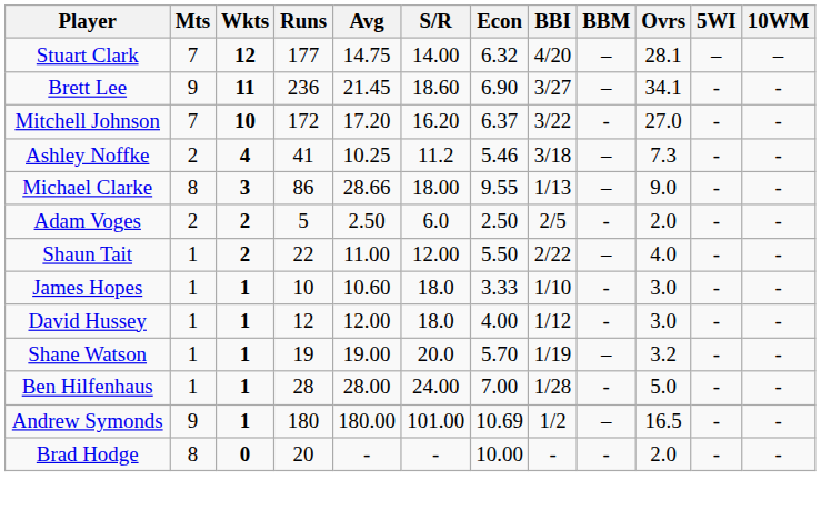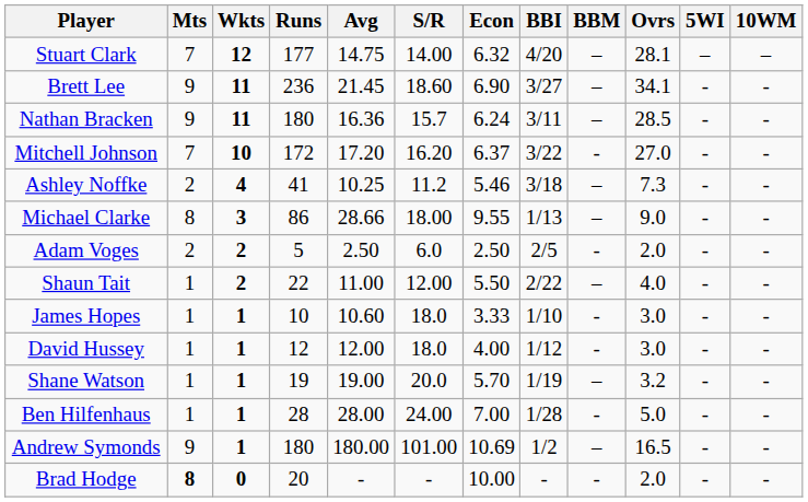 <table class="wikitable" width=70%>
 <tr>
 <th>Player</th>
 <th>Mts</th>
 <th>Wkts</th>
 <th>Runs</th>
 <th>Avg</th>
 <th>S/R</th>
 <th>Econ</th>
 <th>BBI</th>
 <th>BBM</th>
 <th>Ovrs</th>
 <th>5WI</th>
 <th>10WM</th>
 </tr>
 <tr align=center>
 <td><a href='#'>Stuart Clark</a></td>
 <td>7</td>
 <td><strong>12</strong></td>
 <td>177</td>
 <td>14.75</td>
 <td>14.00</td>
 <td>6.32</td>
 <td>4/20</td>
 <td>–</td>
 <td>28.1</td>
 <td>–</td>
 <td>–</td>
 </tr>
 <tr align=center>
 <td><a href='#'>Brett Lee</a></td>
 <td>9</td>
 <td><strong>11</strong></td>
 <td>236</td>
 <td>21.45</td>
 <td>18.60</td>
 <td>6.90</td>
 <td>3/27</td>
 <td>–</td>
 <td>34.1</td>
+<td>-</td>
+<td>-</td>
+</tr>
+<tr align=center>
+<td><a href='#'>Nathan Bracken</a></td>
+<td>9</td>
+<td><strong>11</strong></td>
+<td>180</td>
+<td>16.36</td>
+<td>15.7</td>
+<td>6.24</td>
+<td>3/11</td>
+<td>–</td>
+<td>28.5</td>
 <td>-</td>
 <td>-</td>
 </tr>
 <tr align=center>
 <td><a href='#'>Mitchell Johnson</a></td>
 <td>7</td>
 <td><strong>10</strong></td>
 <td>172</td>
 <td>17.20</td>
 <td>16.20</td>
 <td>6.37</td>
 <td>3/22</td>
 <td>-</td>
 <td>27.0</td>
 <td>-</td>
 <td>-</td>
 </tr>
 <tr align=center>
 <td><a href='#'>Ashley Noffke</a></td>
 <td>2</td>
 <td><strong>4</strong></td>
 <td>41</td>
 <td>10.25</td>
 <td>11.2</td>
 <td>5.46</td>
 <td>3/18</td>
 <td>–</td>
 <td>7.3</td>
 <td>-</td>
 <td>-</td>
 </tr>
 <tr align=center>
 <td><a href='#'>Michael Clarke</a></td>
 <td>8</td>
 <td><strong>3</strong></td>
 <td>86</td>
 <td>28.66</td>
 <td>18.00</td>
 <td>9.55</td>
 <td>1/13</td>
 <td>–</td>
 <td>9.0</td>
 <td>-</td>
 <td>-</td>
 </tr>
 <tr align=center>
 <td><a href='#'>Adam Voges</a></td>
 <td>2</td>
 <td><strong>2</strong></td>
 <td>5</td>
 <td>2.50</td>
 <td>6.0</td>
 <td>2.50</td>
 <td>2/5</td>
 <td>-</td>
 <td>2.0</td>
 <td>-</td>
 <td>-</td>
 </tr>
 <tr align=center>
 <td><a href='#'>Shaun Tait</a></td>
 <td>1</td>
 <td><strong>2</strong></td>
 <td>22</td>
 <td>11.00</td>
 <td>12.00</td>
 <td>5.50</td>
 <td>2/22</td>
 <td>–</td>
 <td>4.0</td>
 <td>-</td>
 <td>-</td>
 </tr>
 <tr align=center>
 <td><a href='#'>James Hopes</a></td>
 <td>1</td>
 <td><strong>1</strong></td>
 <td>10</td>
 <td>10.60</td>
 <td>18.0</td>
 <td>3.33</td>
 <td>1/10</td>
 <td>-</td>
 <td>3.0</td>
 <td>-</td>
 <td>-</td>
 </tr>
 <tr align=center>
 <td><a href='#'>David Hussey</a></td>
 <td>1</td>
 <td><strong>1</strong></td>
 <td>12</td>
 <td>12.00</td>
 <td>18.0</td>
 <td>4.00</td>
 <td>1/12</td>
 <td>-</td>
 <td>3.0</td>
 <td>-</td>
 <td>-</td>
 </tr>
 <tr align=center>
 <td><a href='#'>Shane Watson</a></td>
 <td>1</td>
 <td><strong>1</strong></td>
 <td>19</td>
 <td>19.00</td>
 <td>20.0</td>
 <td>5.70</td>
 <td>1/19</td>
 <td>–</td>
 <td>3.2</td>
 <td>-</td>
 <td>-</td>
 </tr>
 <tr align=center>
 <td><a href='#'>Ben Hilfenhaus</a></td>
 <td>1</td>
 <td><strong>1</strong></td>
 <td>28</td>
 <td>28.00</td>
 <td>24.00</td>
 <td>7.00</td>
 <td>1/28</td>
 <td>-</td>
 <td>5.0</td>
 <td>-</td>
 <td>-</td>
 </tr>
 <tr align=center>
 <td><a href='#'>Andrew Symonds</a></td>
 <td>9</td>
 <td><strong>1</strong></td>
 <td>180</td>
 <td>180.00</td>
 <td>101.00</td>
 <td>10.69</td>
 <td>1/2</td>
 <td>–</td>
 <td>16.5</td>
 <td>-</td>
 <td>-</td>
 </tr>
 <tr align=center>
 <td><a href='#'>Brad Hodge</a></td>
-<td>8</td>
+<td><strong>8</strong></td>
 <td><strong>0</strong></td>
 <td>20</td>
 <td>-</td>
 <td>-</td>
 <td>10.00</td>
 <td>-</td>
 <td>-</td>
 <td>2.0</td>
 <td>-</td>
 <td>-</td>
 </tr>
 </table>
